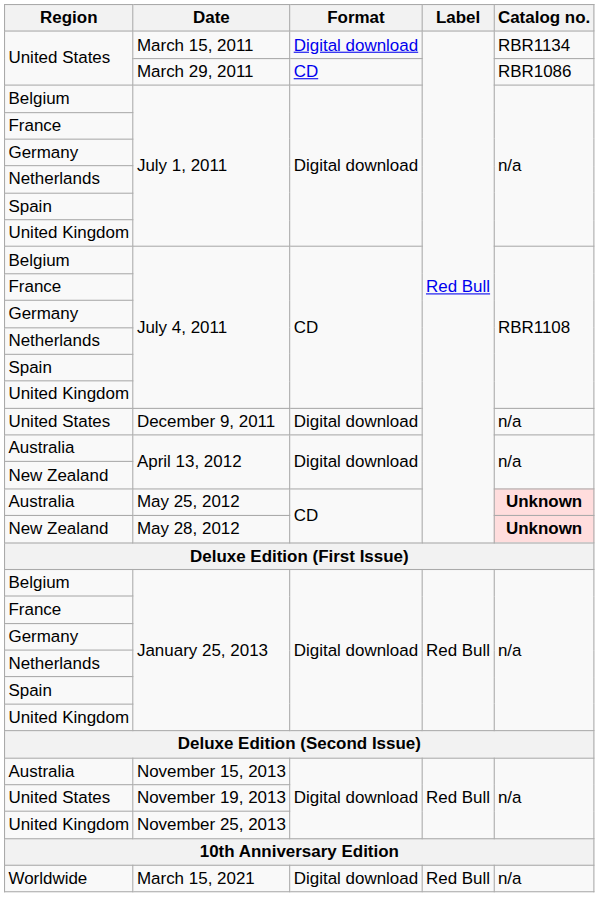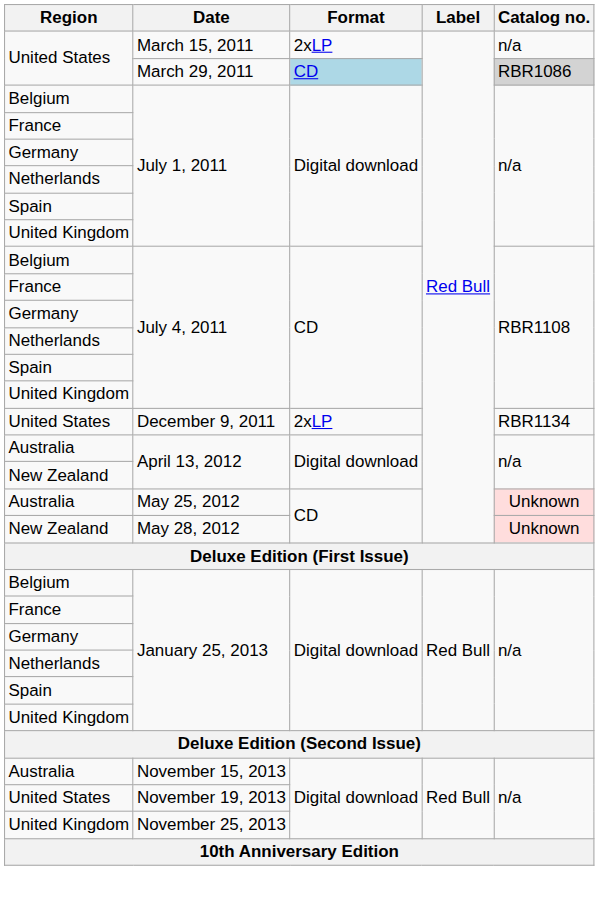 <table class="wikitable plainrowheaders">
 <tr>
 <th>Region</th>
 <th>Date</th>
 <th>Format</th>
 <th>Label</th>
 <th>Catalog no.</th>
 </tr>
 <tr>
 <td rowspan="2">United States</td>
 <td>March 15, 2011</td>
-<td><a href='#'>Digital download</a></td>
+<td>2x<a href='#'>LP</a></td>
 <td rowspan="19"><a href='#'>Red Bull</a></td>
-<td>RBR1134</td>
+<td>n/a</td>
 </tr>
 <tr>
 <td>March 29, 2011</td>
-<td><a href='#'>CD</a></td>
-<td>RBR1086</td>
+<td style="background: lightblue;"><a href='#'>CD</a></td>
+<td style="background: lightgrey;">RBR1086</td>
 </tr>
 <tr>
 <td>Belgium</td>
 <td rowspan="6">July 1, 2011</td>
 <td rowspan="6">Digital download</td>
 <td rowspan="6">n/a</td>
 </tr>
 <tr>
 <td>France</td>
 </tr>
 <tr>
 <td>Germany</td>
 </tr>
 <tr>
 <td>Netherlands</td>
 </tr>
 <tr>
 <td>Spain</td>
 </tr>
 <tr>
 <td>United Kingdom</td>
 </tr>
 <tr>
 <td>Belgium</td>
 <td rowspan="6">July 4, 2011</td>
 <td rowspan="6">CD</td>
 <td rowspan="6">RBR1108</td>
 </tr>
 <tr>
 <td>France</td>
 </tr>
 <tr>
 <td>Germany</td>
 </tr>
 <tr>
 <td>Netherlands</td>
 </tr>
 <tr>
 <td>Spain</td>
 </tr>
 <tr>
 <td>United Kingdom</td>
 </tr>
 <tr>
 <td>United States</td>
 <td>December 9, 2011</td>
-<td>Digital download</td>
-<td>n/a</td>
+<td>2x<a href='#'>LP</a></td>
+<td>RBR1134</td>
 </tr>
 <tr>
 <td>Australia</td>
 <td rowspan="2">April 13, 2012</td>
 <td rowspan="2">Digital download</td>
 <td rowspan="2">n/a</td>
 </tr>
 <tr>
 <td>New Zealand</td>
 </tr>
 <tr>
 <td>Australia</td>
 <td>May 25, 2012</td>
 <td rowspan="2">CD</td>
-<td style="background: #FDD; color: black; vertical-align: middle; text-align: center; style" class="no table-no2"><strong>Unknown</strong></td>
+<td style="background: #FDD; color: black; vertical-align: middle; text-align: center; style" class="no table-no2">Unknown</td>
 </tr>
 <tr>
 <td>New Zealand</td>
 <td>May 28, 2012</td>
-<td style="background: #FDD; color: black; vertical-align: middle; text-align: center; style" class="no table-no2"><strong>Unknown</strong></td>
+<td style="background: #FDD; color: black; vertical-align: middle; text-align: center; style" class="no table-no2">Unknown</td>
 </tr>
 <tr>
 <th colspan="5">Deluxe Edition (First Issue)</th>
 </tr>
 <tr>
 <td>Belgium</td>
 <td rowspan="6">January 25, 2013</td>
 <td rowspan="6">Digital download</td>
 <td rowspan="6">Red Bull</td>
 <td rowspan="6">n/a</td>
 </tr>
 <tr>
 <td>France</td>
 </tr>
 <tr>
 <td>Germany</td>
 </tr>
 <tr>
 <td>Netherlands</td>
 </tr>
 <tr>
 <td>Spain</td>
 </tr>
 <tr>
 <td>United Kingdom</td>
 </tr>
 <tr>
 <th colspan="5">Deluxe Edition (Second Issue)</th>
 </tr>
 <tr>
 <td>Australia</td>
 <td>November 15, 2013</td>
 <td rowspan="3">Digital download</td>
 <td rowspan="3">Red Bull</td>
 <td rowspan="3">n/a</td>
 </tr>
 <tr>
 <td>United States</td>
 <td>November 19, 2013</td>
 </tr>
 <tr>
 <td>United Kingdom</td>
 <td>November 25, 2013</td>
 </tr>
 <tr>
 <th colspan="5"><strong>10th Anniversary Edition</strong></th>
 </tr>
-<tr>
-<td>Worldwide</td>
-<td>March 15, 2021</td>
-<td>Digital download</td>
-<td>Red Bull</td>
-<td>n/a</td>
-</tr>
 </table>
